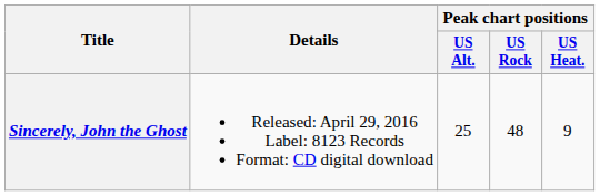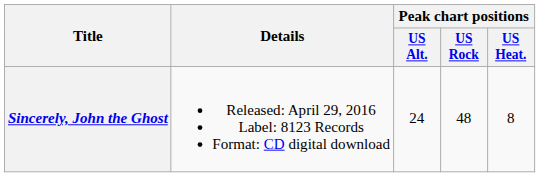 <table class="wikitable plainrowheaders" style="text-align:center;">
 <tr>
 <th scope="col" rowspan="2">Title</th>
 <th scope="col" rowspan="2">Details</th>
 <th scope="col" colspan="4">Peak chart positions</th>
 </tr>
 <tr>
 <th scope="col" style="width:3em;font-size:90%;"><a href='#'>US<br>Alt.</a><br></th>
 <th scope="col" style="width:3em;font-size:90%;"><a href='#'>US<br>Rock</a><br></th>
 <th scope="col" style="width:3em;font-size:90%;"><a href='#'>US<br>Heat.</a><br></th>
 </tr>
 <tr>
 <th scope="row"><em><a href='#'>Sincerely, John the Ghost</a></em></th>
 <td><br><ul><li>Released: April 29, 2016</li><li>Label: 8123 Records</li><li>Format: <a href='#'>CD</a> digital download</li></ul></td>
-<td>25</td>
+<td>24</td>
 <td>48</td>
-<td>9</td>
+<td>8</td>
 </tr>
 </table>
